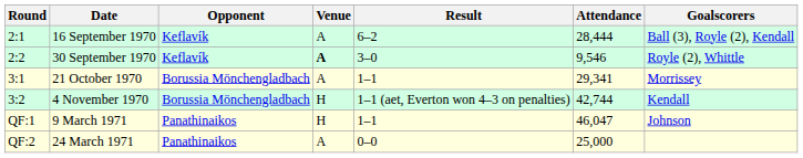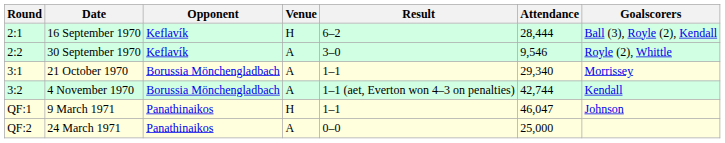 <table class="wikitable">
 <tr>
 <th>Round</th>
 <th>Date</th>
 <th>Opponent</th>
 <th>Venue</th>
 <th>Result</th>
 <th>Attendance</th>
 <th>Goalscorers</th>
 </tr>
 <tr style="background-color: #d0ffe3;">
 <td>2:1</td>
 <td>16 September 1970</td>
 <td> <a href='#'>Keflavík</a></td>
-<td>A</td>
+<td>H</td>
 <td>6–2</td>
 <td>28,444</td>
 <td><a href='#'>Ball</a> (3), <a href='#'>Royle</a> (2), <a href='#'>Kendall</a></td>
 </tr>
 <tr style="background-color: #d0ffe3;">
 <td>2:2</td>
 <td>30 September 1970</td>
 <td> <a href='#'>Keflavík</a></td>
-<td><strong>A</strong></td>
+<td>A</td>
 <td>3–0</td>
 <td>9,546</td>
 <td><a href='#'>Royle</a> (2), <a href='#'>Whittle</a></td>
 </tr>
 <tr style="background-color: #ffffdd;">
 <td>3:1</td>
 <td>21 October 1970</td>
 <td> <a href='#'>Borussia Mönchengladbach</a></td>
 <td>A</td>
 <td>1–1</td>
-<td>29,341</td>
+<td>29,340</td>
 <td><a href='#'>Morrissey</a></td>
 </tr>
 <tr style="background-color: #d0ffe3;">
 <td>3:2</td>
 <td>4 November 1970</td>
 <td> <a href='#'>Borussia Mönchengladbach</a></td>
-<td>H</td>
+<td>A</td>
 <td>1–1 (aet, Everton won 4–3 on penalties)</td>
 <td>42,744</td>
 <td><a href='#'>Kendall</a></td>
 </tr>
 <tr style="background-color: #ffffdd;">
 <td>QF:1</td>
 <td>9 March 1971</td>
 <td> <a href='#'>Panathinaikos</a></td>
 <td>H</td>
 <td>1–1</td>
 <td>46,047</td>
 <td><a href='#'>Johnson</a></td>
 </tr>
 <tr style="background-color: #ffffdd;">
 <td>QF:2</td>
 <td>24 March 1971</td>
 <td> <a href='#'>Panathinaikos</a></td>
 <td>A</td>
 <td>0–0</td>
 <td>25,000</td>
 <td></td>
 </tr>
 </table>
